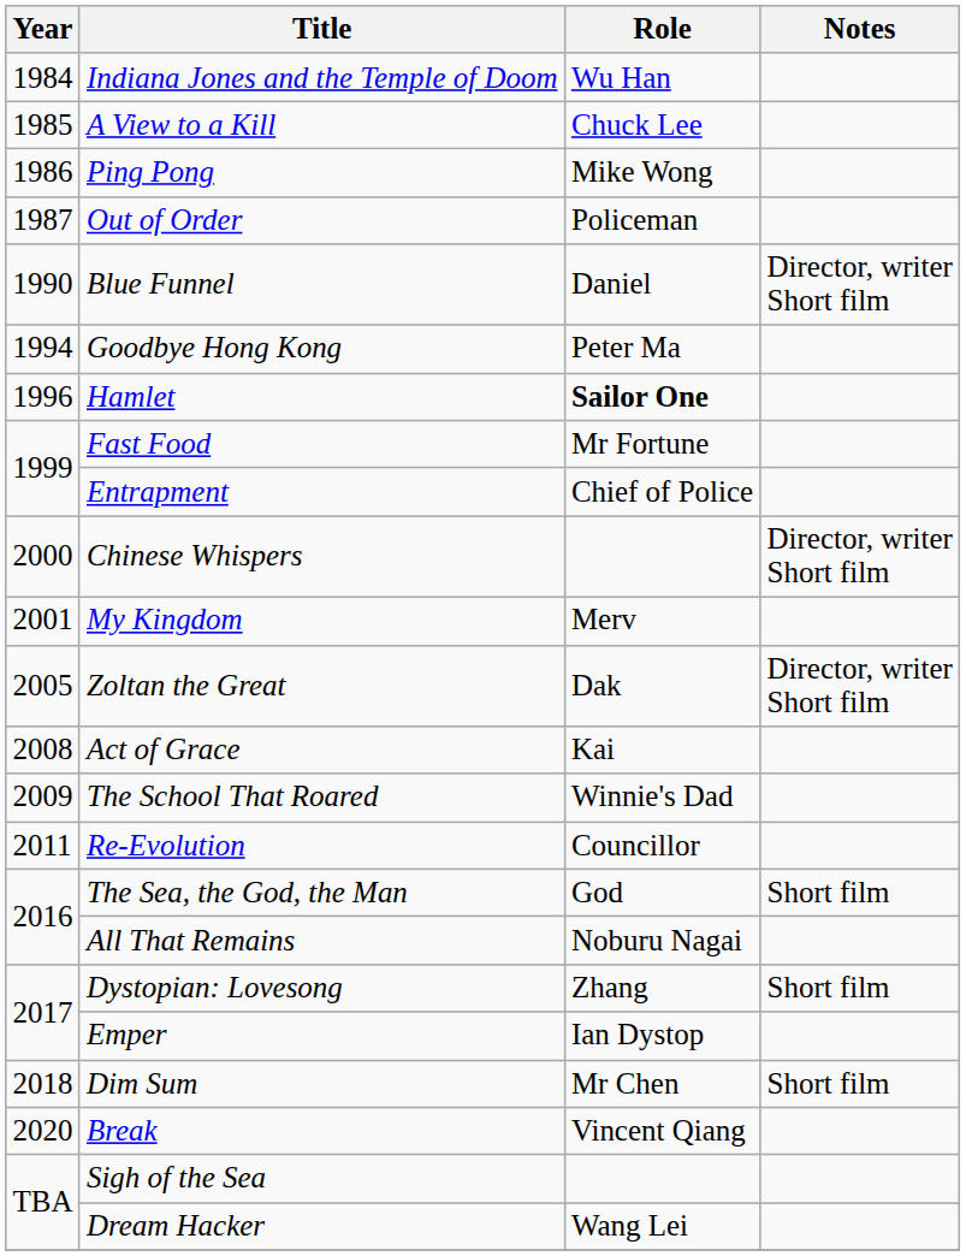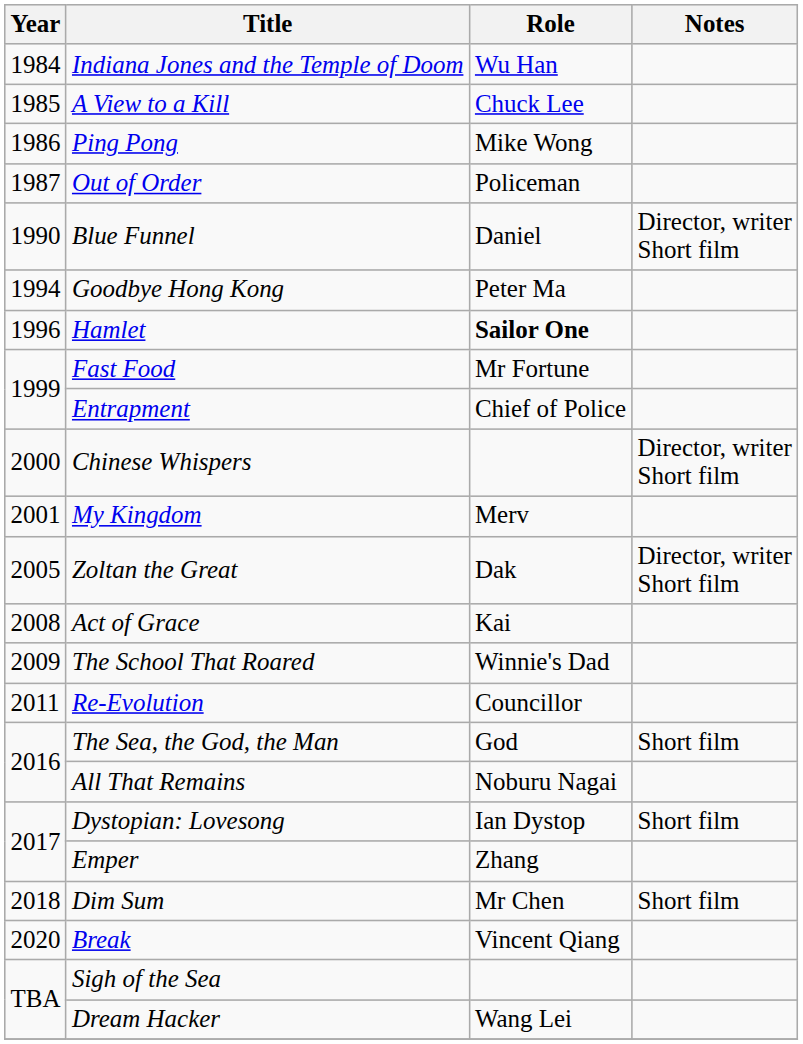 <table class="wikitable sortable">
 <tr>
 <th>Year</th>
 <th>Title</th>
 <th>Role</th>
 <th class="unsortable">Notes</th>
 </tr>
 <tr>
 <td>1984</td>
 <td><em><a href='#'>Indiana Jones and the Temple of Doom</a></em></td>
 <td><a href='#'>Wu Han</a></td>
 <td></td>
 </tr>
 <tr>
 <td>1985</td>
 <td><em><a href='#'>A View to a Kill</a></em></td>
 <td><a href='#'>Chuck Lee</a></td>
 <td></td>
 </tr>
 <tr>
 <td>1986</td>
 <td><em><a href='#'>Ping Pong</a></em></td>
 <td>Mike Wong</td>
 <td></td>
 </tr>
 <tr>
 <td>1987</td>
 <td><em><a href='#'>Out of Order</a></em></td>
 <td>Policeman</td>
 <td></td>
 </tr>
 <tr>
 <td>1990</td>
 <td><em>Blue Funnel</em></td>
 <td>Daniel</td>
 <td>Director, writer<br>Short film</td>
 </tr>
 <tr>
 <td>1994</td>
 <td><em>Goodbye Hong Kong</em></td>
 <td>Peter Ma</td>
 <td></td>
 </tr>
 <tr>
 <td>1996</td>
 <td><em><a href='#'>Hamlet</a></em></td>
 <td><strong>Sailor One</strong></td>
 <td></td>
 </tr>
 <tr>
 <td rowspan="2">1999</td>
 <td><em><a href='#'>Fast Food</a></em></td>
 <td>Mr Fortune</td>
 <td></td>
 </tr>
 <tr>
 <td><em><a href='#'>Entrapment</a></em></td>
 <td>Chief of Police</td>
 <td></td>
 </tr>
 <tr>
 <td>2000</td>
 <td><em>Chinese Whispers</em></td>
 <td></td>
 <td>Director, writer<br>Short film</td>
 </tr>
 <tr>
 <td>2001</td>
 <td><em><a href='#'>My Kingdom</a></em></td>
 <td>Merv</td>
 <td></td>
 </tr>
 <tr>
 <td>2005</td>
 <td><em>Zoltan the Great</em></td>
 <td>Dak</td>
 <td>Director, writer<br>Short film</td>
 </tr>
 <tr>
 <td>2008</td>
 <td><em>Act of Grace</em></td>
 <td>Kai</td>
 <td></td>
 </tr>
 <tr>
 <td>2009</td>
 <td><em>The School That Roared</em></td>
 <td>Winnie's Dad</td>
 <td></td>
 </tr>
 <tr>
 <td>2011</td>
 <td><em><a href='#'>Re-Evolution</a></em></td>
 <td>Councillor</td>
 <td></td>
 </tr>
 <tr>
 <td rowspan="2">2016</td>
 <td><em>The Sea, the God, the Man</em></td>
 <td>God</td>
 <td>Short film</td>
 </tr>
 <tr>
 <td><em>All That Remains</em></td>
 <td>Noburu Nagai</td>
 <td></td>
 </tr>
 <tr>
 <td rowspan="2">2017</td>
 <td><em>Dystopian: Lovesong</em></td>
-<td>Zhang</td>
+<td>Ian Dystop</td>
 <td>Short film</td>
 </tr>
 <tr>
 <td><em>Emper</em></td>
-<td>Ian Dystop</td>
+<td>Zhang</td>
 <td></td>
 </tr>
 <tr>
 <td>2018</td>
 <td><em>Dim Sum</em></td>
 <td>Mr Chen</td>
 <td>Short film</td>
 </tr>
 <tr>
 <td>2020</td>
 <td><em><a href='#'>Break</a></em></td>
 <td>Vincent Qiang</td>
 <td></td>
 </tr>
 <tr>
 <td rowspan="2">TBA</td>
 <td><em>Sigh of the Sea</em></td>
 <td></td>
 <td></td>
 </tr>
 <tr>
 <td><em>Dream Hacker</em></td>
 <td>Wang Lei</td>
 <td></td>
 </tr>
 <tr>
 </tr>
 </table>
